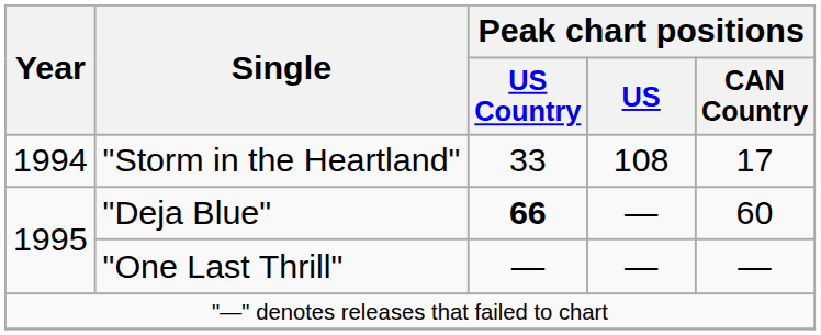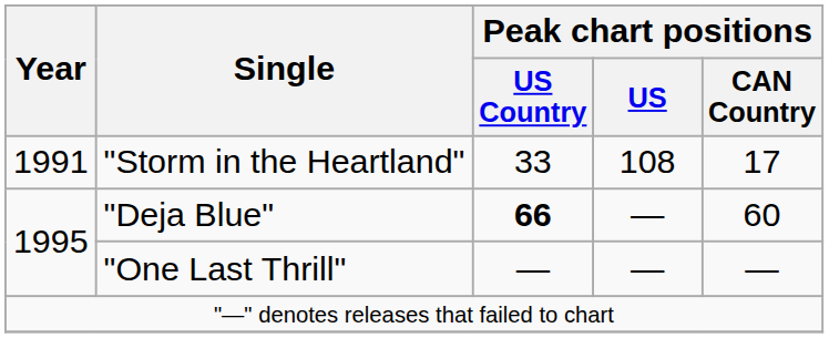 <table class="wikitable" style="text-align:center;">
 <tr>
 <th rowspan="2">Year</th>
 <th rowspan="2">Single</th>
 <th colspan="3">Peak chart positions</th>
 </tr>
 <tr style="font-size:smaller;">
 <th width="45"><a href='#'>US Country</a></th>
 <th width="45"><a href='#'>US</a></th>
 <th width="45">CAN Country</th>
 </tr>
 <tr>
-<td>1994</td>
+<td>1991</td>
 <td align="left">"Storm in the Heartland"</td>
 <td>33</td>
 <td>108</td>
 <td>17</td>
 </tr>
 <tr>
 <td rowspan="2">1995</td>
 <td align="left">"Deja Blue"</td>
 <td><strong>66</strong></td>
 <td>—</td>
 <td>60</td>
 </tr>
 <tr>
 <td align="left">"One Last Thrill"</td>
 <td>—</td>
 <td>—</td>
 <td>—</td>
 </tr>
 <tr>
 <td align="center" colspan="10" style="font-size:8pt">"—" denotes releases that failed to chart</td>
 </tr>
 <tr>
 </tr>
 </table>
